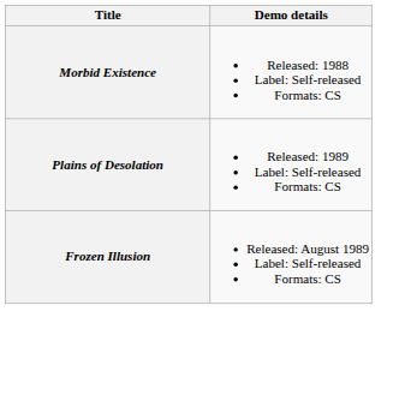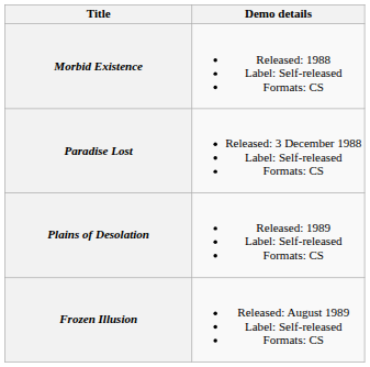 <table class="wikitable plainrowheaders" style="text-align:center;">
 <tr>
 <th scope="col" style="width:15em;">Title</th>
 <th scope="col">Demo details</th>
 </tr>
 <tr>
 <th scope="row"><em>Morbid Existence</em></th>
 <td><br><ul><li>Released: 1988</li><li>Label: Self-released</li><li>Formats: CS</li></ul></td>
 </tr>
 <tr>
+<th scope="row"><em>Paradise Lost</em></th>
+<td><br><ul><li>Released: 3 December 1988</li><li>Label: Self-released</li><li>Formats: CS</li></ul></td>
+</tr>
+<tr>
 <th scope="row"><em>Plains of Desolation</em></th>
 <td><br><ul><li>Released: 1989</li><li>Label: Self-released</li><li>Formats: CS</li></ul></td>
 </tr>
 <tr>
 <th scope="row"><em>Frozen Illusion</em></th>
 <td><br><ul><li>Released: August 1989</li><li>Label: Self-released</li><li>Formats: CS</li></ul></td>
 </tr>
 </table>
